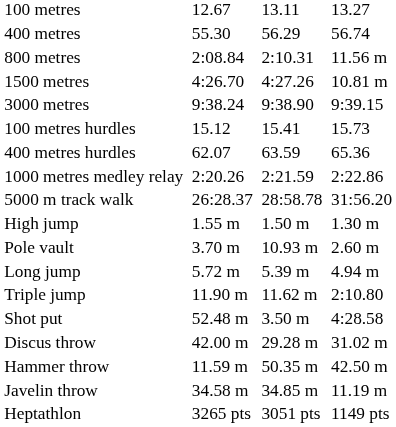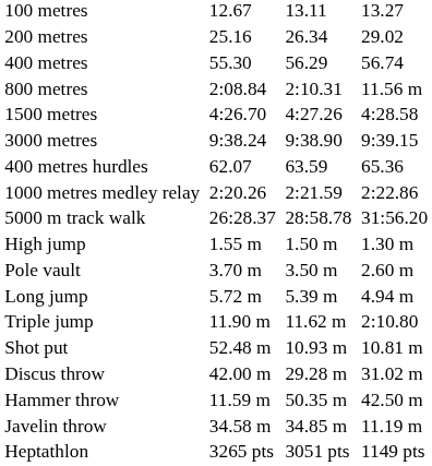 <table>
 <tr>
 <td>100 metres</td>
 <td></td>
 <td>12.67</td>
 <td></td>
 <td>13.11</td>
 <td></td>
 <td>13.27</td>
+</tr>
+<tr>
+<td>200 metres</td>
+<td></td>
+<td>25.16</td>
+<td></td>
+<td>26.34</td>
+<td></td>
+<td>29.02</td>
 </tr>
 <tr>
 <td>400 metres</td>
 <td></td>
 <td>55.30</td>
 <td></td>
 <td>56.29</td>
 <td></td>
 <td>56.74</td>
 </tr>
 <tr>
 <td>800 metres</td>
 <td></td>
 <td>2:08.84</td>
 <td></td>
 <td>2:10.31</td>
 <td></td>
 <td>11.56 m</td>
 </tr>
 <tr>
 <td>1500 metres</td>
 <td></td>
 <td>4:26.70</td>
 <td></td>
 <td>4:27.26</td>
 <td></td>
-<td>10.81 m</td>
+<td>4:28.58</td>
 </tr>
 <tr>
 <td>3000 metres</td>
 <td></td>
 <td>9:38.24</td>
 <td></td>
 <td>9:38.90</td>
 <td></td>
 <td>9:39.15</td>
-</tr>
-<tr>
-<td>100 metres hurdles</td>
-<td></td>
-<td>15.12</td>
-<td></td>
-<td>15.41</td>
-<td></td>
-<td>15.73</td>
 </tr>
 <tr>
 <td>400 metres hurdles</td>
 <td></td>
 <td>62.07</td>
 <td></td>
 <td>63.59</td>
 <td></td>
 <td>65.36</td>
 </tr>
 <tr>
 <td>1000 metres medley relay</td>
 <td></td>
 <td>2:20.26</td>
 <td></td>
 <td>2:21.59</td>
 <td></td>
 <td>2:22.86</td>
 </tr>
 <tr>
 <td>5000 m track walk</td>
 <td></td>
 <td>26:28.37</td>
 <td></td>
 <td>28:58.78</td>
 <td></td>
 <td>31:56.20</td>
 </tr>
 <tr>
 <td>High jump</td>
 <td></td>
 <td>1.55 m</td>
 <td></td>
 <td>1.50 m</td>
 <td></td>
 <td>1.30 m</td>
 </tr>
 <tr>
 <td>Pole vault</td>
 <td></td>
 <td>3.70 m</td>
 <td></td>
-<td>10.93 m</td>
+<td>3.50 m</td>
 <td></td>
 <td>2.60 m</td>
 </tr>
 <tr>
 <td>Long jump</td>
 <td></td>
 <td>5.72 m</td>
 <td></td>
 <td>5.39 m</td>
 <td></td>
 <td>4.94 m</td>
 </tr>
 <tr>
 <td>Triple jump</td>
 <td></td>
 <td>11.90 m</td>
 <td></td>
 <td>11.62 m</td>
 <td></td>
 <td>2:10.80</td>
 </tr>
 <tr>
 <td>Shot put</td>
 <td></td>
 <td>52.48 m</td>
 <td></td>
-<td>3.50 m</td>
+<td>10.93 m</td>
 <td></td>
-<td>4:28.58</td>
+<td>10.81 m</td>
 </tr>
 <tr>
 <td>Discus throw</td>
 <td></td>
 <td>42.00 m</td>
 <td></td>
 <td>29.28 m</td>
 <td></td>
 <td>31.02 m</td>
 </tr>
 <tr>
 <td>Hammer throw</td>
 <td></td>
 <td>11.59 m</td>
 <td></td>
 <td>50.35 m</td>
 <td></td>
 <td>42.50 m</td>
 </tr>
 <tr>
 <td>Javelin throw</td>
 <td></td>
 <td>34.58 m</td>
 <td></td>
 <td>34.85 m</td>
 <td></td>
 <td>11.19 m</td>
 </tr>
 <tr>
 <td>Heptathlon</td>
 <td></td>
 <td>3265 pts</td>
 <td></td>
 <td>3051 pts</td>
 <td></td>
 <td>1149 pts</td>
 </tr>
 </table>
